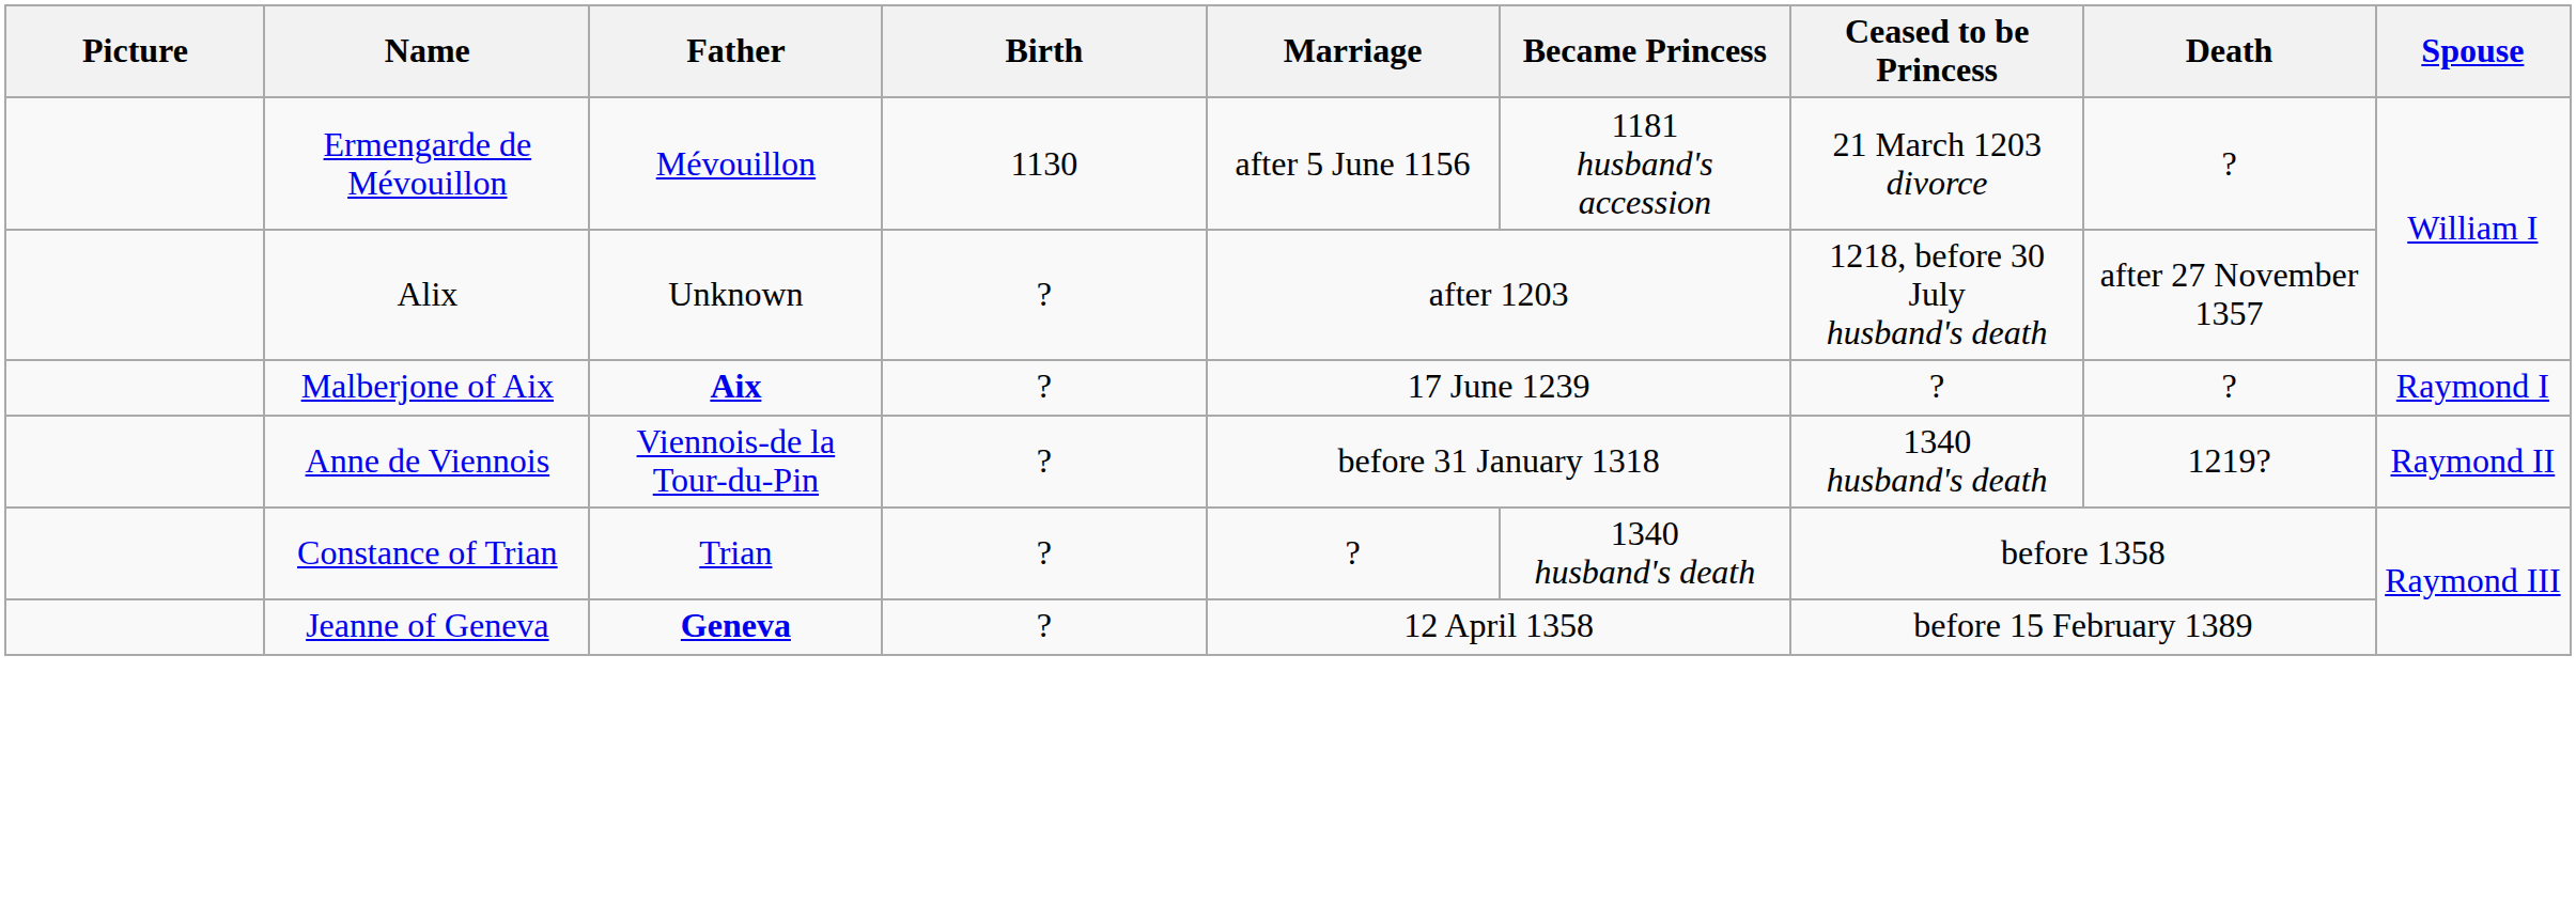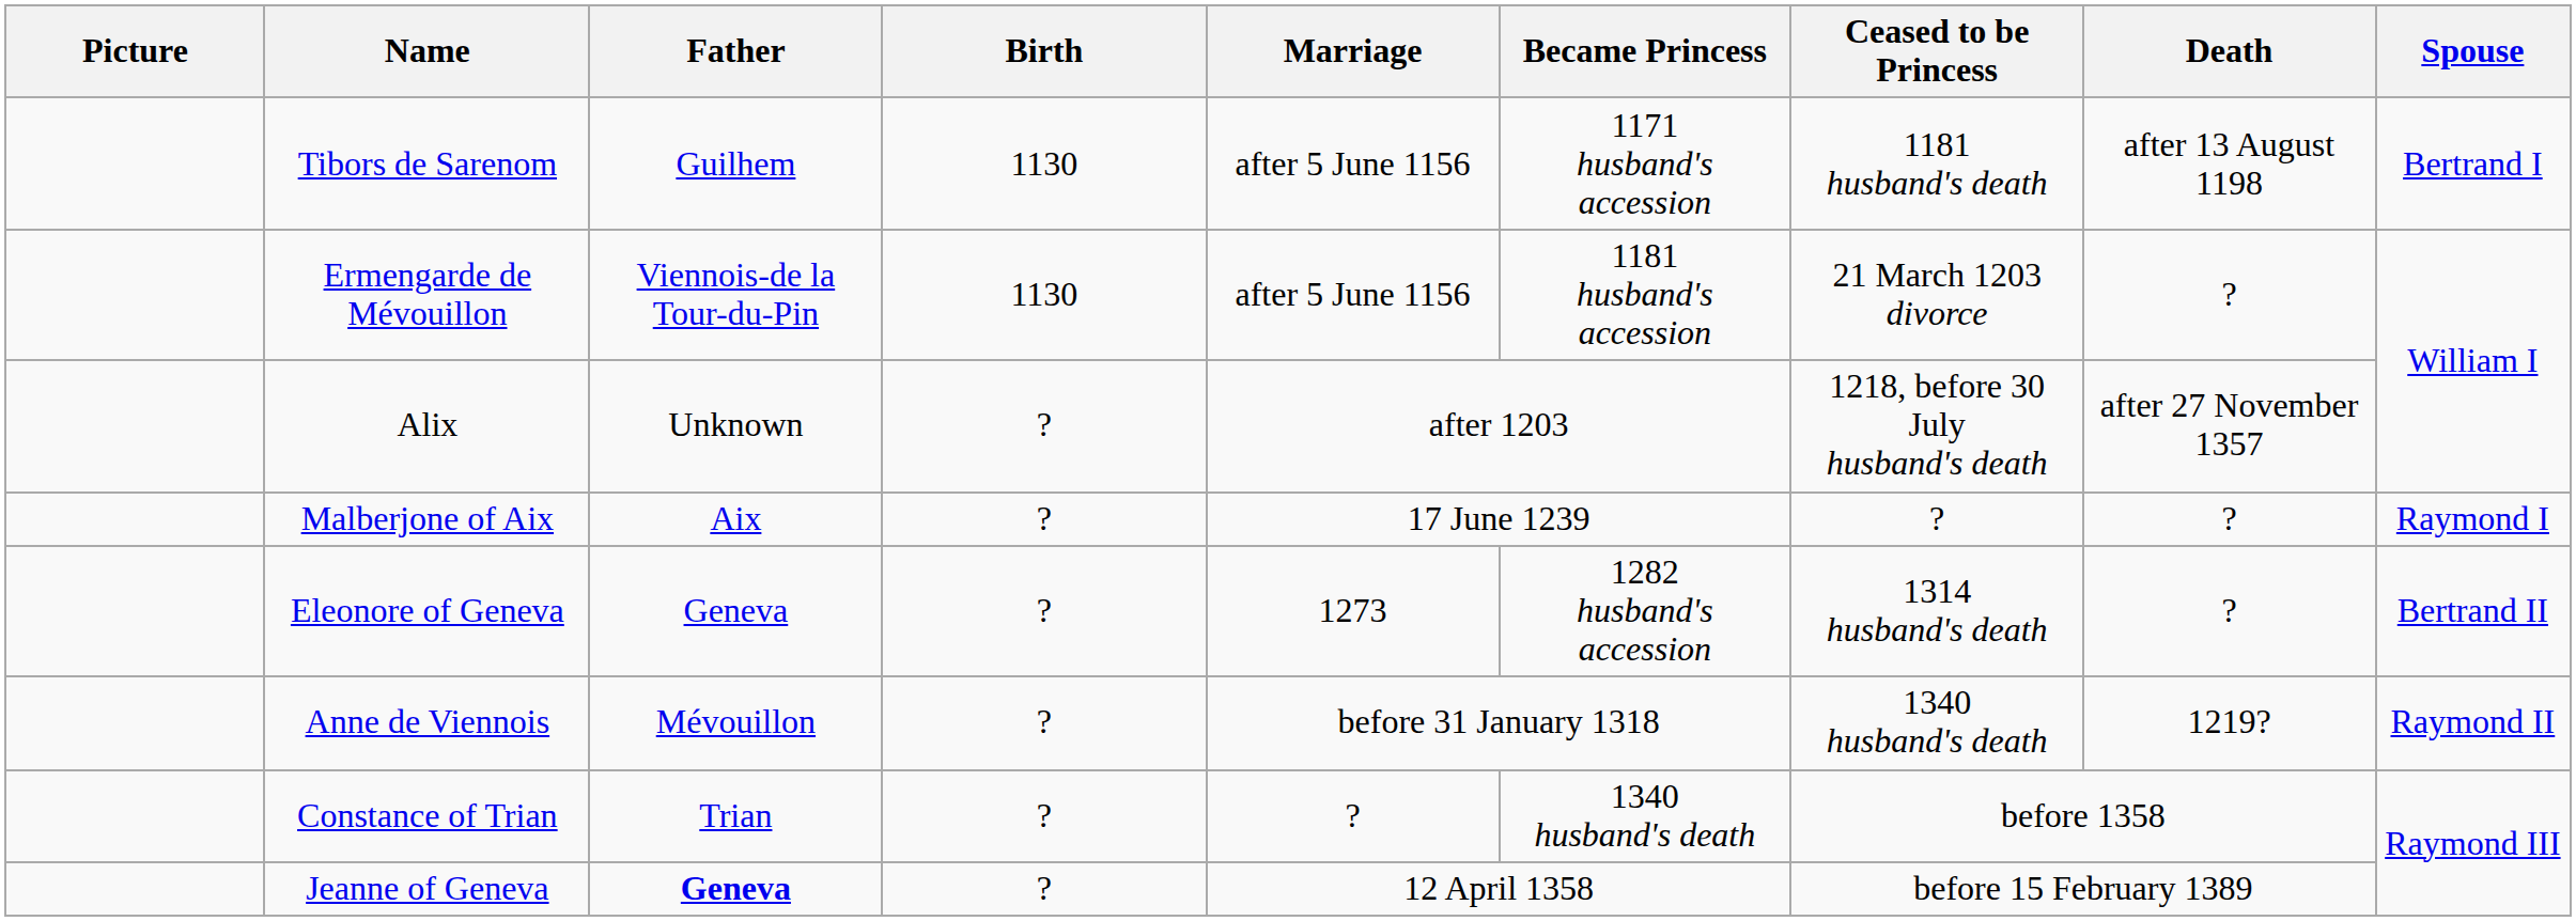 <table width=95% class="wikitable">
 <tr>
 <th width = "8%">Picture</th>
 <th width = "10%">Name</th>
 <th width = "9%">Father</th>
 <th width = "10%">Birth</th>
 <th width = "9%">Marriage</th>
 <th width = "9%">Became Princess</th>
 <th width = "9%">Ceased to be Princess</th>
 <th width = "9%">Death</th>
 <th width = "6%"><a href='#'>Spouse</a></th>
 </tr>
 <tr>
 <td align="center"></td>
+<td align="center"><a href='#'>Tibors de Sarenom</a></td>
+<td align="center"><a href='#'>Guilhem</a></td>
+<td align="center">1130</td>
+<td align="center">after 5 June 1156</td>
+<td align="center">1171<br><em>husband's accession</em></td>
+<td align="center">1181<br><em>husband's death</em></td>
+<td align="center">after 13 August 1198</td>
+<td align="center"><a href='#'>Bertrand I</a></td>
+</tr>
+<tr>
+<td align="center"></td>
 <td align="center"><a href='#'>Ermengarde de Mévouillon</a></td>
-<td align="center"><a href='#'>Mévouillon</a></td>
+<td align="center"><a href='#'>Viennois-de la Tour-du-Pin</a></td>
 <td align="center">1130</td>
 <td align="center">after 5 June 1156</td>
 <td align="center">1181<br><em>husband's accession</em></td>
 <td align="center">21 March 1203<br><em>divorce</em></td>
 <td align="center">?</td>
 <td align="center" rowspan="2"><a href='#'>William I</a></td>
 </tr>
 <tr>
 <td align="center"></td>
 <td align="center">Alix</td>
 <td align="center">Unknown</td>
 <td align="center">?</td>
 <td align="center" colspan="2">after 1203</td>
 <td align="center">1218, before 30 July<br><em>husband's death</em></td>
 <td align="center">after 27 November 1357</td>
 </tr>
 <tr>
 <td align="center"></td>
 <td align="center"><a href='#'>Malberjone of Aix</a></td>
-<td align="center"><strong><a href='#'>Aix</a></strong></td>
+<td align="center"><a href='#'>Aix</a></td>
 <td align="center">?</td>
 <td align="center" colspan="2">17 June 1239</td>
 <td align="center">?</td>
 <td align="center">?</td>
 <td align="center"><a href='#'>Raymond I</a></td>
 </tr>
 <tr>
 <td align="center"></td>
+<td align="center"><a href='#'>Eleonore of Geneva</a></td>
+<td align="center"><a href='#'>Geneva</a></td>
+<td align="center">?</td>
+<td align="center">1273</td>
+<td align="center">1282<br><em>husband's accession</em></td>
+<td align="center">1314<br><em>husband's death</em></td>
+<td align="center">?</td>
+<td align="center"><a href='#'>Bertrand II</a></td>
+</tr>
+<tr>
+<td align="center"></td>
 <td align="center"><a href='#'>Anne de Viennois</a></td>
-<td align="center"><a href='#'>Viennois-de la Tour-du-Pin</a></td>
+<td align="center"><a href='#'>Mévouillon</a></td>
 <td align="center">?</td>
 <td align="center" colspan="2">before 31 January 1318</td>
 <td align="center">1340<br><em>husband's death</em></td>
 <td align="center">1219?</td>
 <td align="center"><a href='#'>Raymond II</a></td>
 </tr>
 <tr>
 <td align="center"></td>
 <td align="center"><a href='#'>Constance of Trian</a></td>
 <td align="center"><a href='#'>Trian</a></td>
 <td align="center">?</td>
 <td align="center">?</td>
 <td align="center">1340<br><em>husband's death</em></td>
 <td align="center" colspan="2">before 1358</td>
 <td align="center" rowspan="2"><a href='#'>Raymond III</a></td>
 </tr>
 <tr>
 <td align="center"></td>
 <td align="center"><a href='#'>Jeanne of Geneva</a></td>
 <td align="center"><strong><a href='#'>Geneva</a></strong></td>
 <td align="center">?</td>
 <td align="center" colspan="2">12 April 1358</td>
 <td align="center" colspan="2">before 15 February 1389</td>
 </tr>
 <tr>
 </tr>
 </table>
